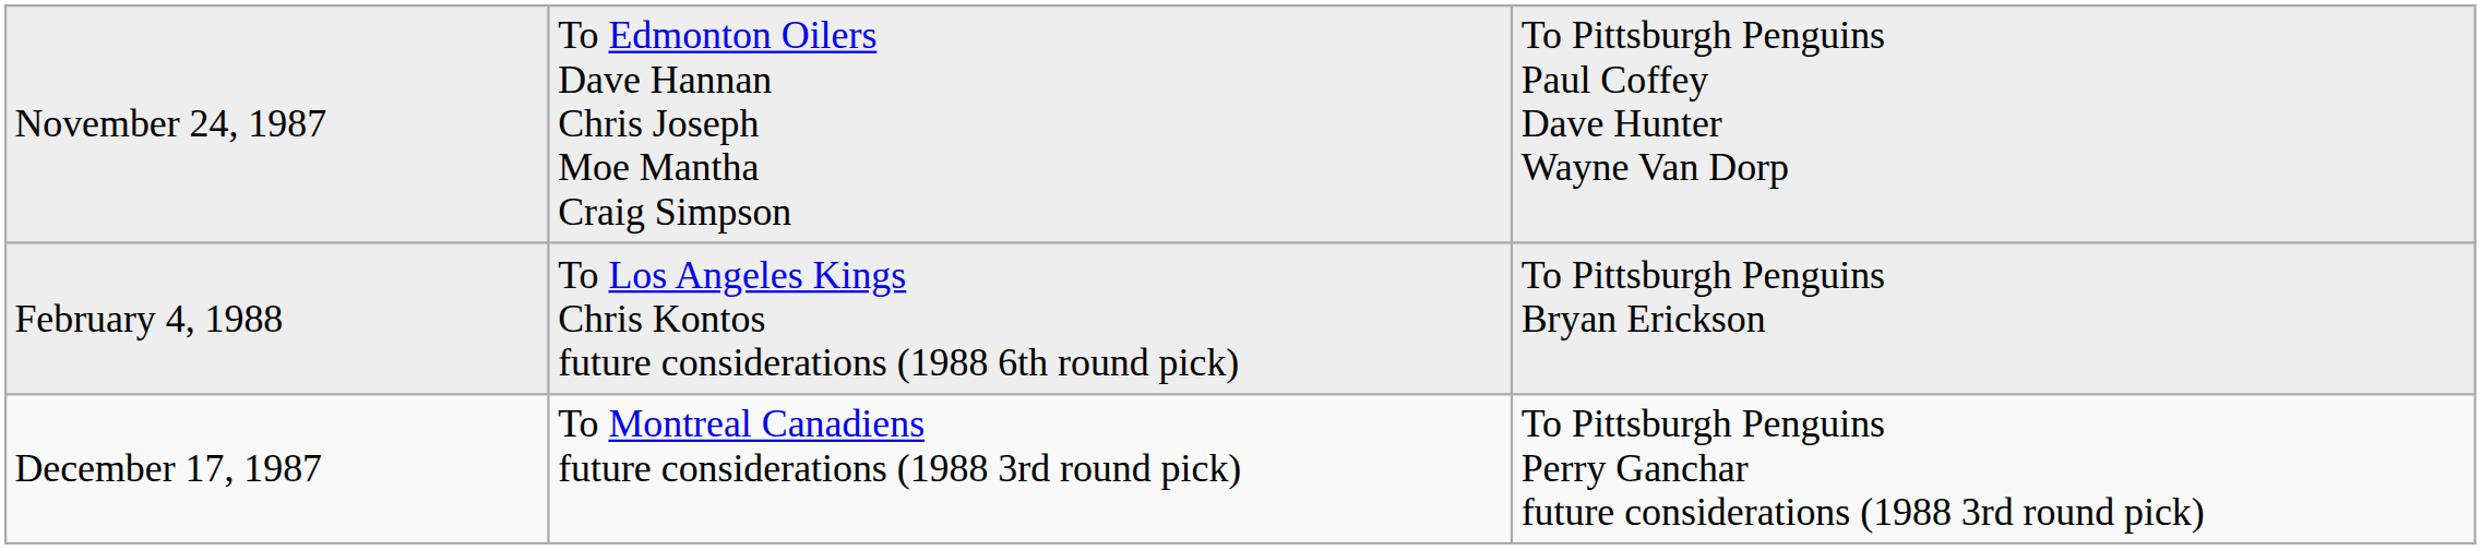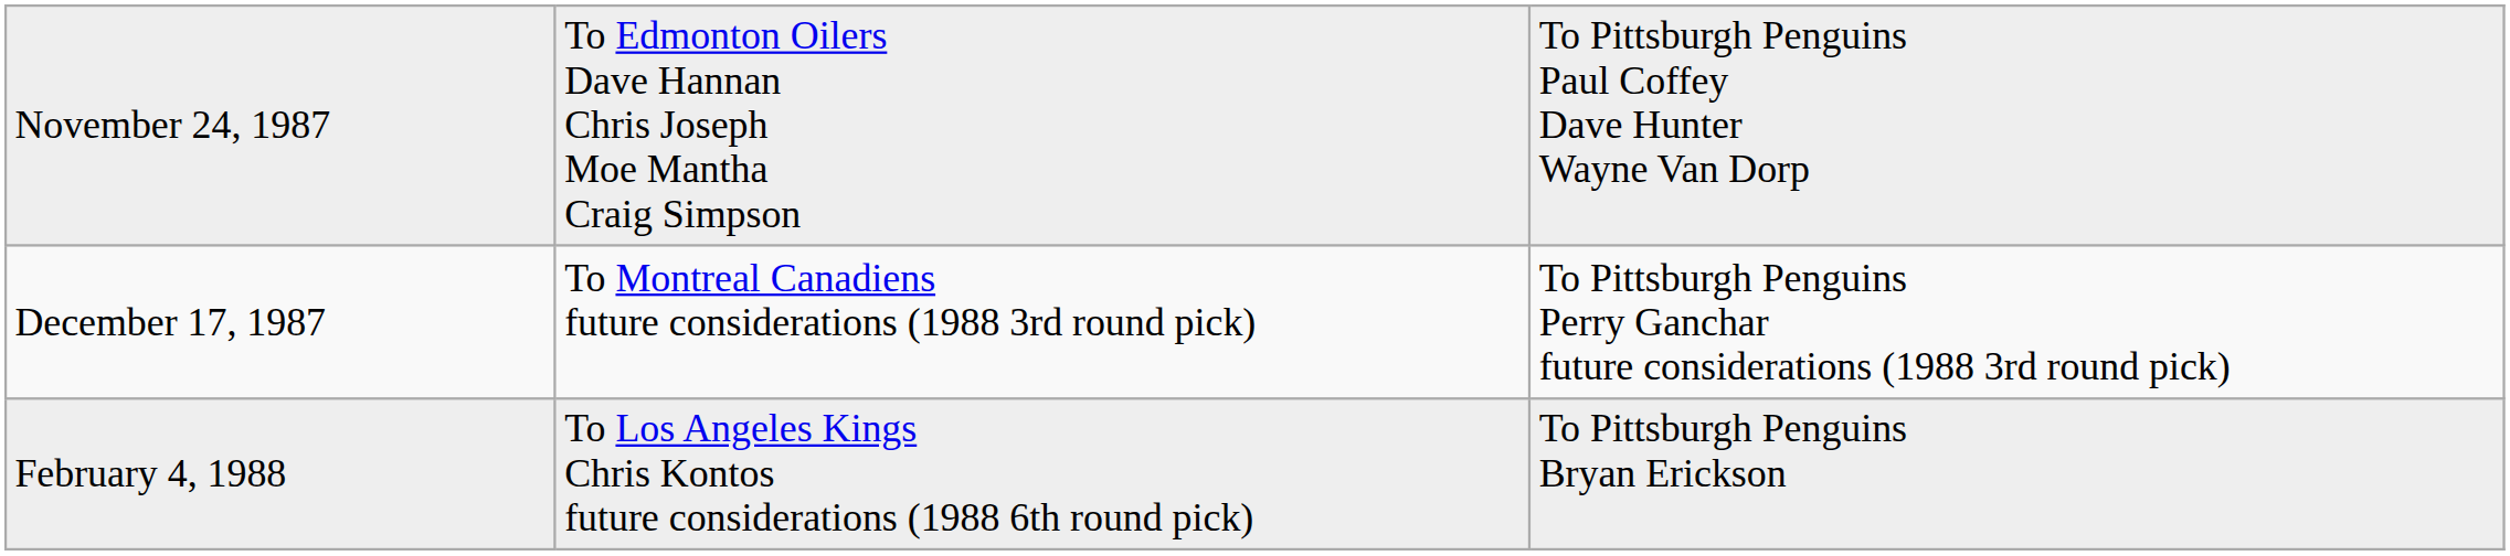 <table class="wikitable" style="border:1px solid #999999; width:80%;">
 <tr bgcolor="eeeeee">
 <td style="width:22%;">November 24, 1987</td>
 <td style="width:39%;" valign="top">To <a href='#'>Edmonton Oilers</a><br>Dave Hannan<br>Chris Joseph<br>Moe Mantha<br>Craig Simpson</td>
 <td style="width:39%;" valign="top">To Pittsburgh Penguins<br>Paul Coffey<br>Dave Hunter<br>Wayne Van Dorp</td>
 </tr>
+<tr>
+<td style="width:22%;">December 17, 1987</td>
+<td style="width:39%;" valign="top">To <a href='#'>Montreal Canadiens</a><br>future considerations (1988 3rd round pick)</td>
+<td style="width:39%;" valign="top">To Pittsburgh Penguins<br>Perry Ganchar<br>future considerations (1988 3rd round pick)</td>
+</tr>
 <tr bgcolor="eeeeee">
 <td style="width:22%;">February 4, 1988</td>
 <td style="width:39%;" valign="top">To <a href='#'>Los Angeles Kings</a><br>Chris Kontos<br>future considerations (1988 6th round pick)</td>
 <td style="width:39%;" valign="top">To Pittsburgh Penguins<br>Bryan Erickson</td>
 </tr>
-<tr>
-<td style="width:22%;">December 17, 1987</td>
-<td style="width:39%;" valign="top">To <a href='#'>Montreal Canadiens</a><br>future considerations (1988 3rd round pick)</td>
-<td style="width:39%;" valign="top">To Pittsburgh Penguins<br>Perry Ganchar<br>future considerations (1988 3rd round pick)</td>
-</tr>
 </table>
